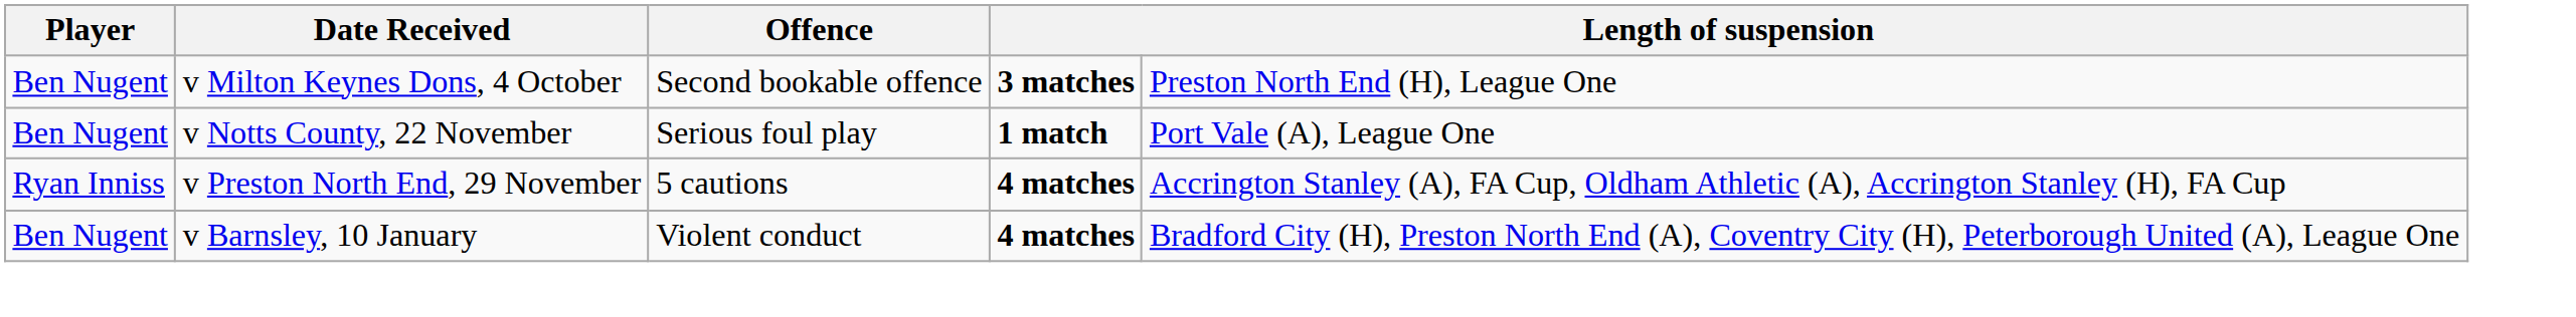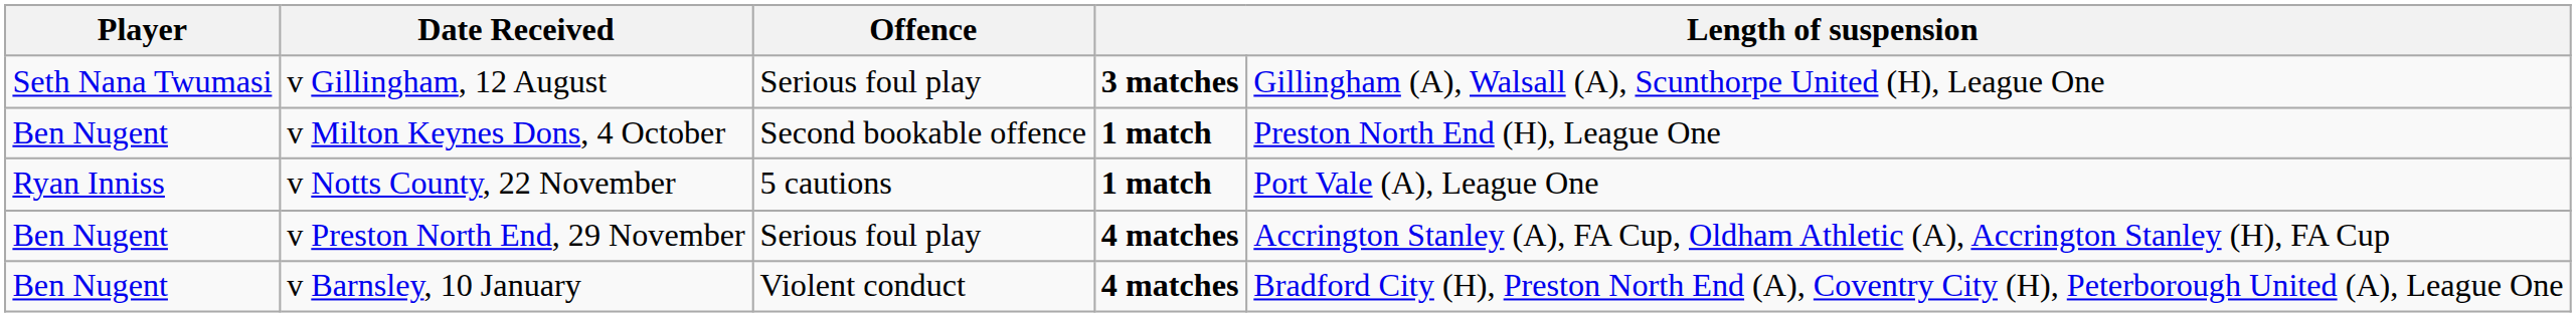 <table class="wikitable">
 <tr>
 <th>Player</th>
 <th>Date Received</th>
 <th>Offence</th>
 <th colspan="2">Length of suspension</th>
 </tr>
 <tr>
+<td><a href='#'>Seth Nana Twumasi</a></td>
+<td> v <a href='#'>Gillingham</a>, 12 August</td>
+<td>Serious foul play</td>
+<td><strong>3 matches</strong></td>
+<td><a href='#'>Gillingham</a> (A), <a href='#'>Walsall</a> (A), <a href='#'>Scunthorpe United</a> (H), League One</td>
+</tr>
+<tr>
 <td><a href='#'>Ben Nugent</a></td>
 <td> v <a href='#'>Milton Keynes Dons</a>, 4 October</td>
 <td>Second bookable offence</td>
-<td><strong>3 matches</strong></td>
+<td><strong>1 match</strong></td>
 <td><a href='#'>Preston North End</a> (H), League One</td>
 </tr>
 <tr>
-<td><a href='#'>Ben Nugent</a></td>
+<td><a href='#'>Ryan Inniss</a></td>
 <td> v <a href='#'>Notts County</a>, 22 November</td>
-<td>Serious foul play</td>
+<td>5 cautions</td>
 <td><strong>1 match</strong></td>
 <td><a href='#'>Port Vale</a> (A), League One</td>
 </tr>
 <tr>
-<td><a href='#'>Ryan Inniss</a></td>
+<td><a href='#'>Ben Nugent</a></td>
 <td> v <a href='#'>Preston North End</a>, 29 November</td>
-<td>5 cautions</td>
+<td>Serious foul play</td>
 <td><strong>4 matches</strong></td>
 <td><a href='#'>Accrington Stanley</a> (A), FA Cup, <a href='#'>Oldham Athletic</a> (A), <a href='#'>Accrington Stanley</a> (H), FA Cup</td>
 </tr>
 <tr>
 <td><a href='#'>Ben Nugent</a></td>
 <td> v <a href='#'>Barnsley</a>, 10 January</td>
 <td>Violent conduct</td>
 <td><strong>4 matches</strong></td>
 <td><a href='#'>Bradford City</a> (H), <a href='#'>Preston North End</a> (A), <a href='#'>Coventry City</a> (H), <a href='#'>Peterborough United</a> (A), League One</td>
 </tr>
 </table>
